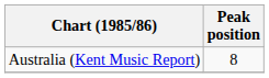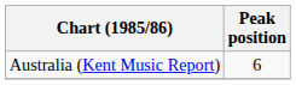 <table class="wikitable sortable">
 <tr>
 <th>Chart (1985/86)</th>
 <th>Peak<br>position</th>
 </tr>
 <tr>
 <td>Australia (<a href='#'>Kent Music Report</a>)</td>
-<td align="center">8</td>
+<td align="center">6</td>
 </tr>
 <tr>
 </tr>
 </table>
